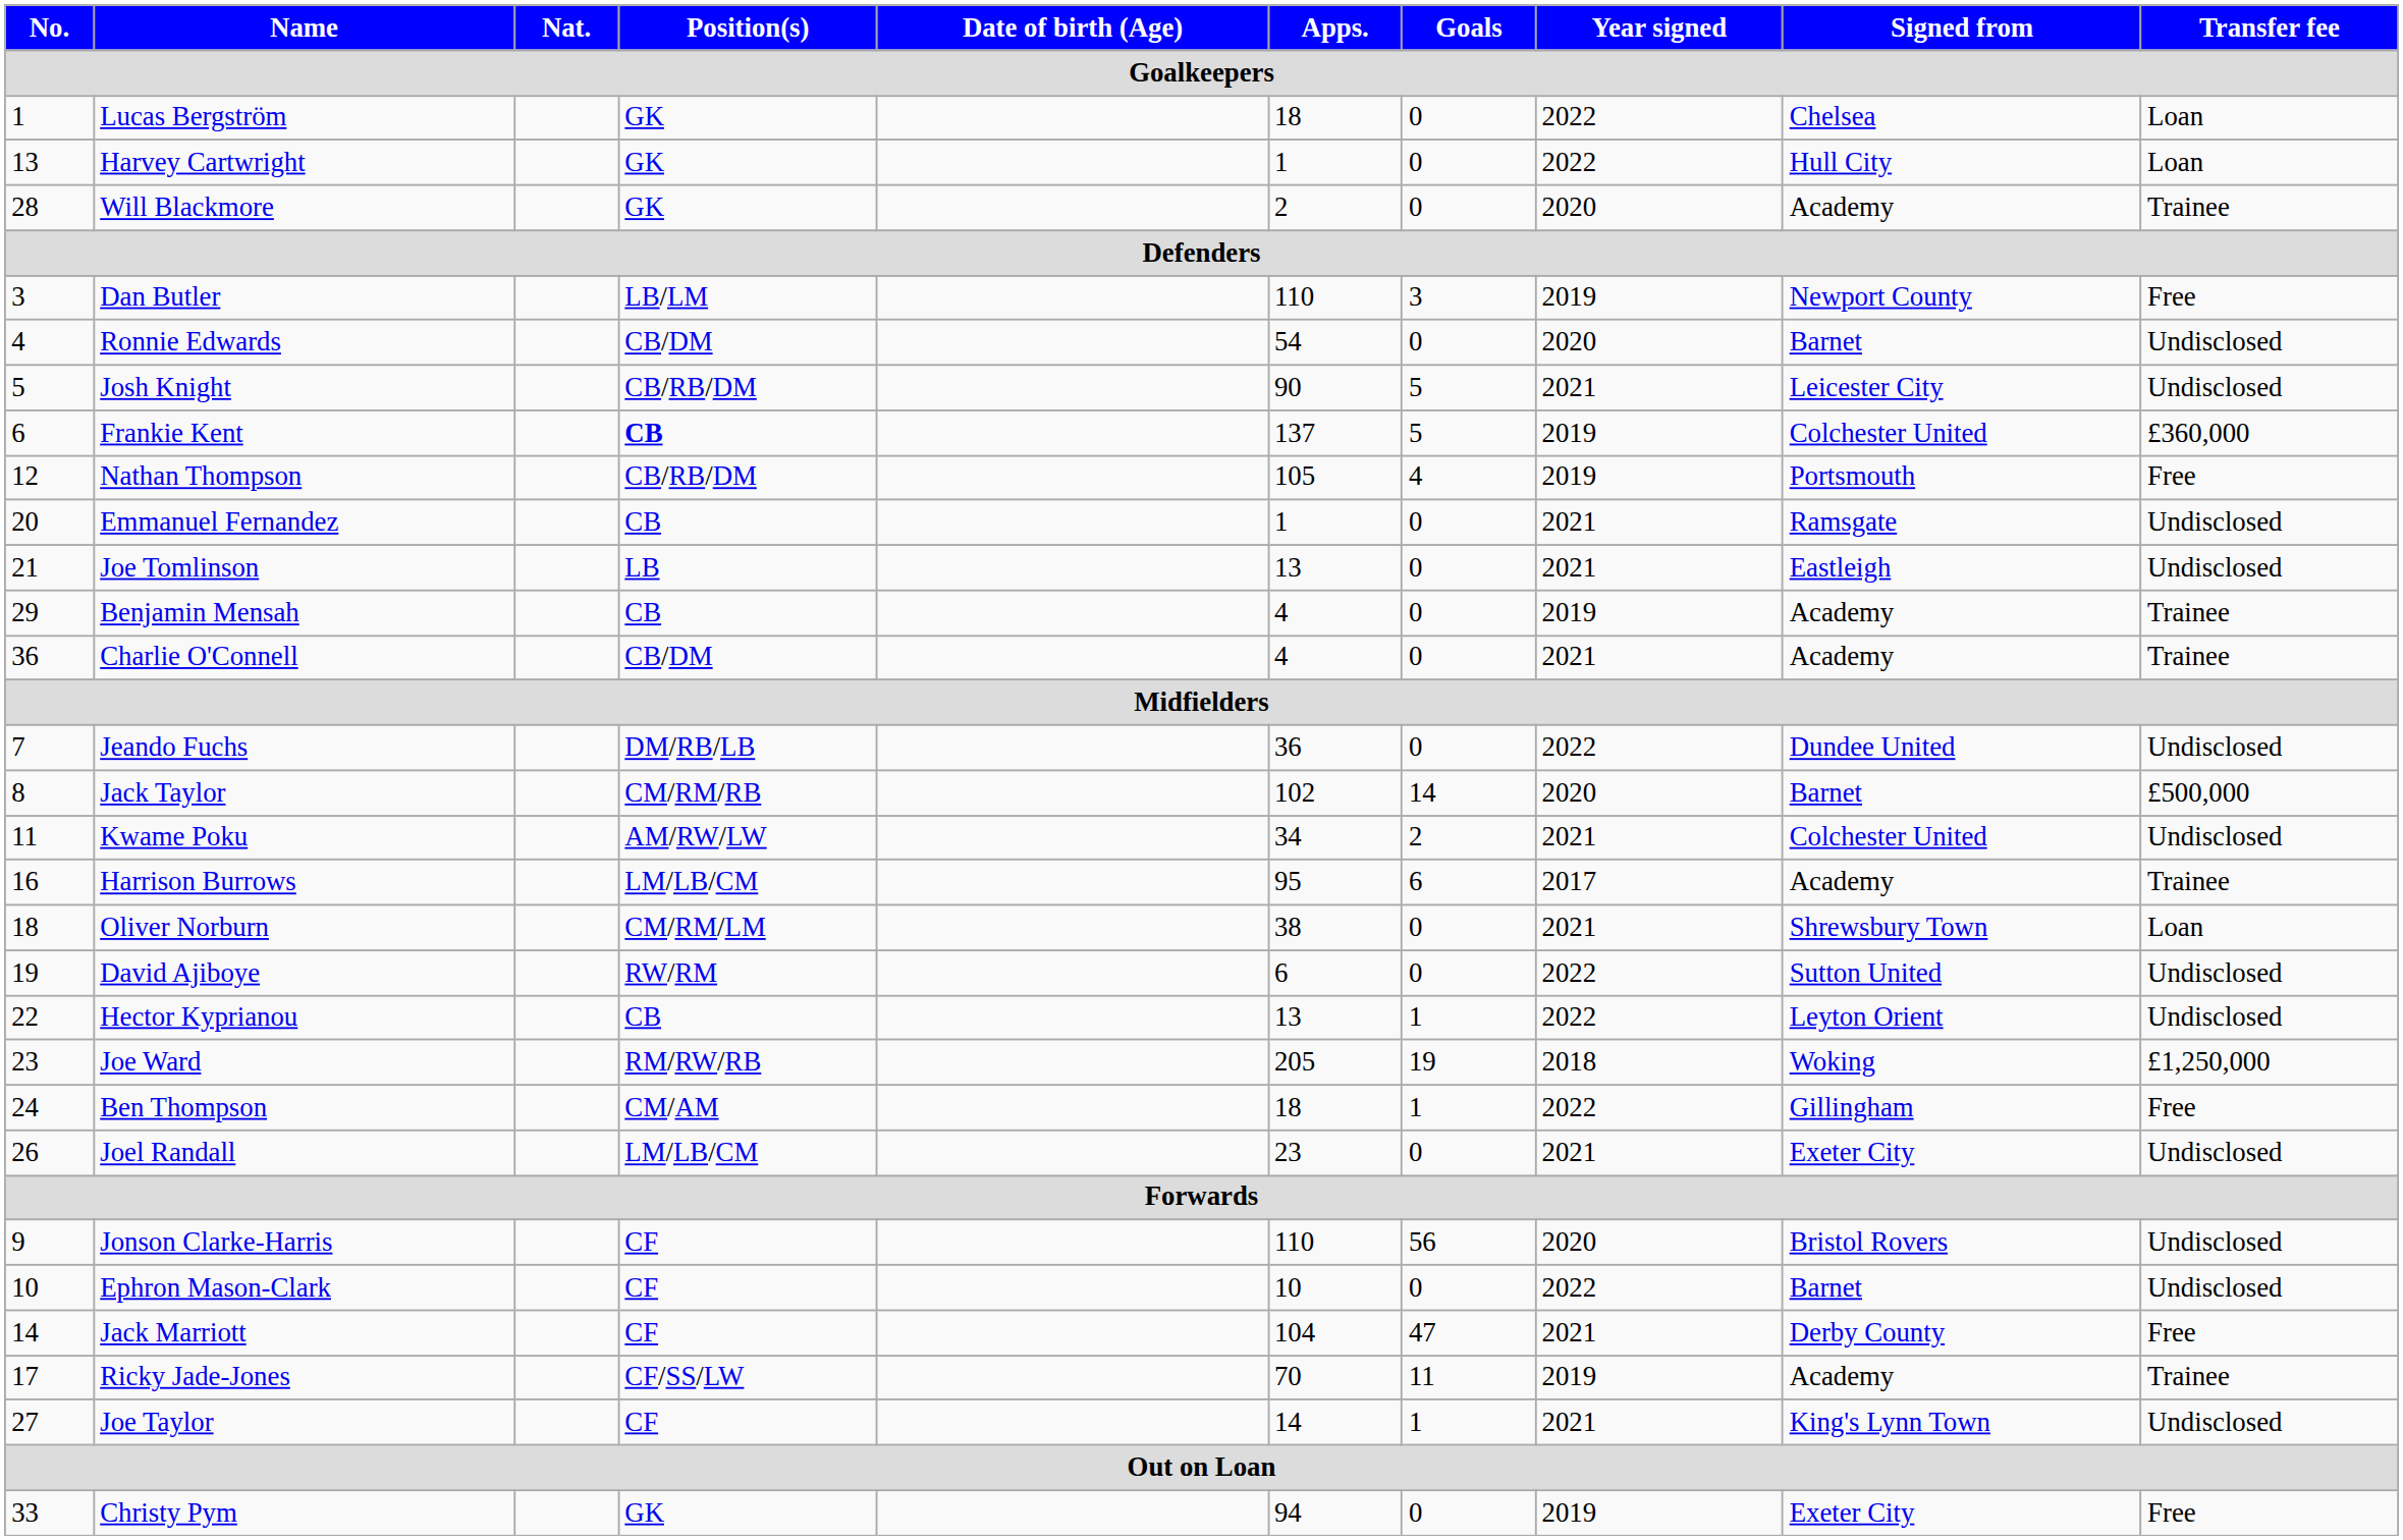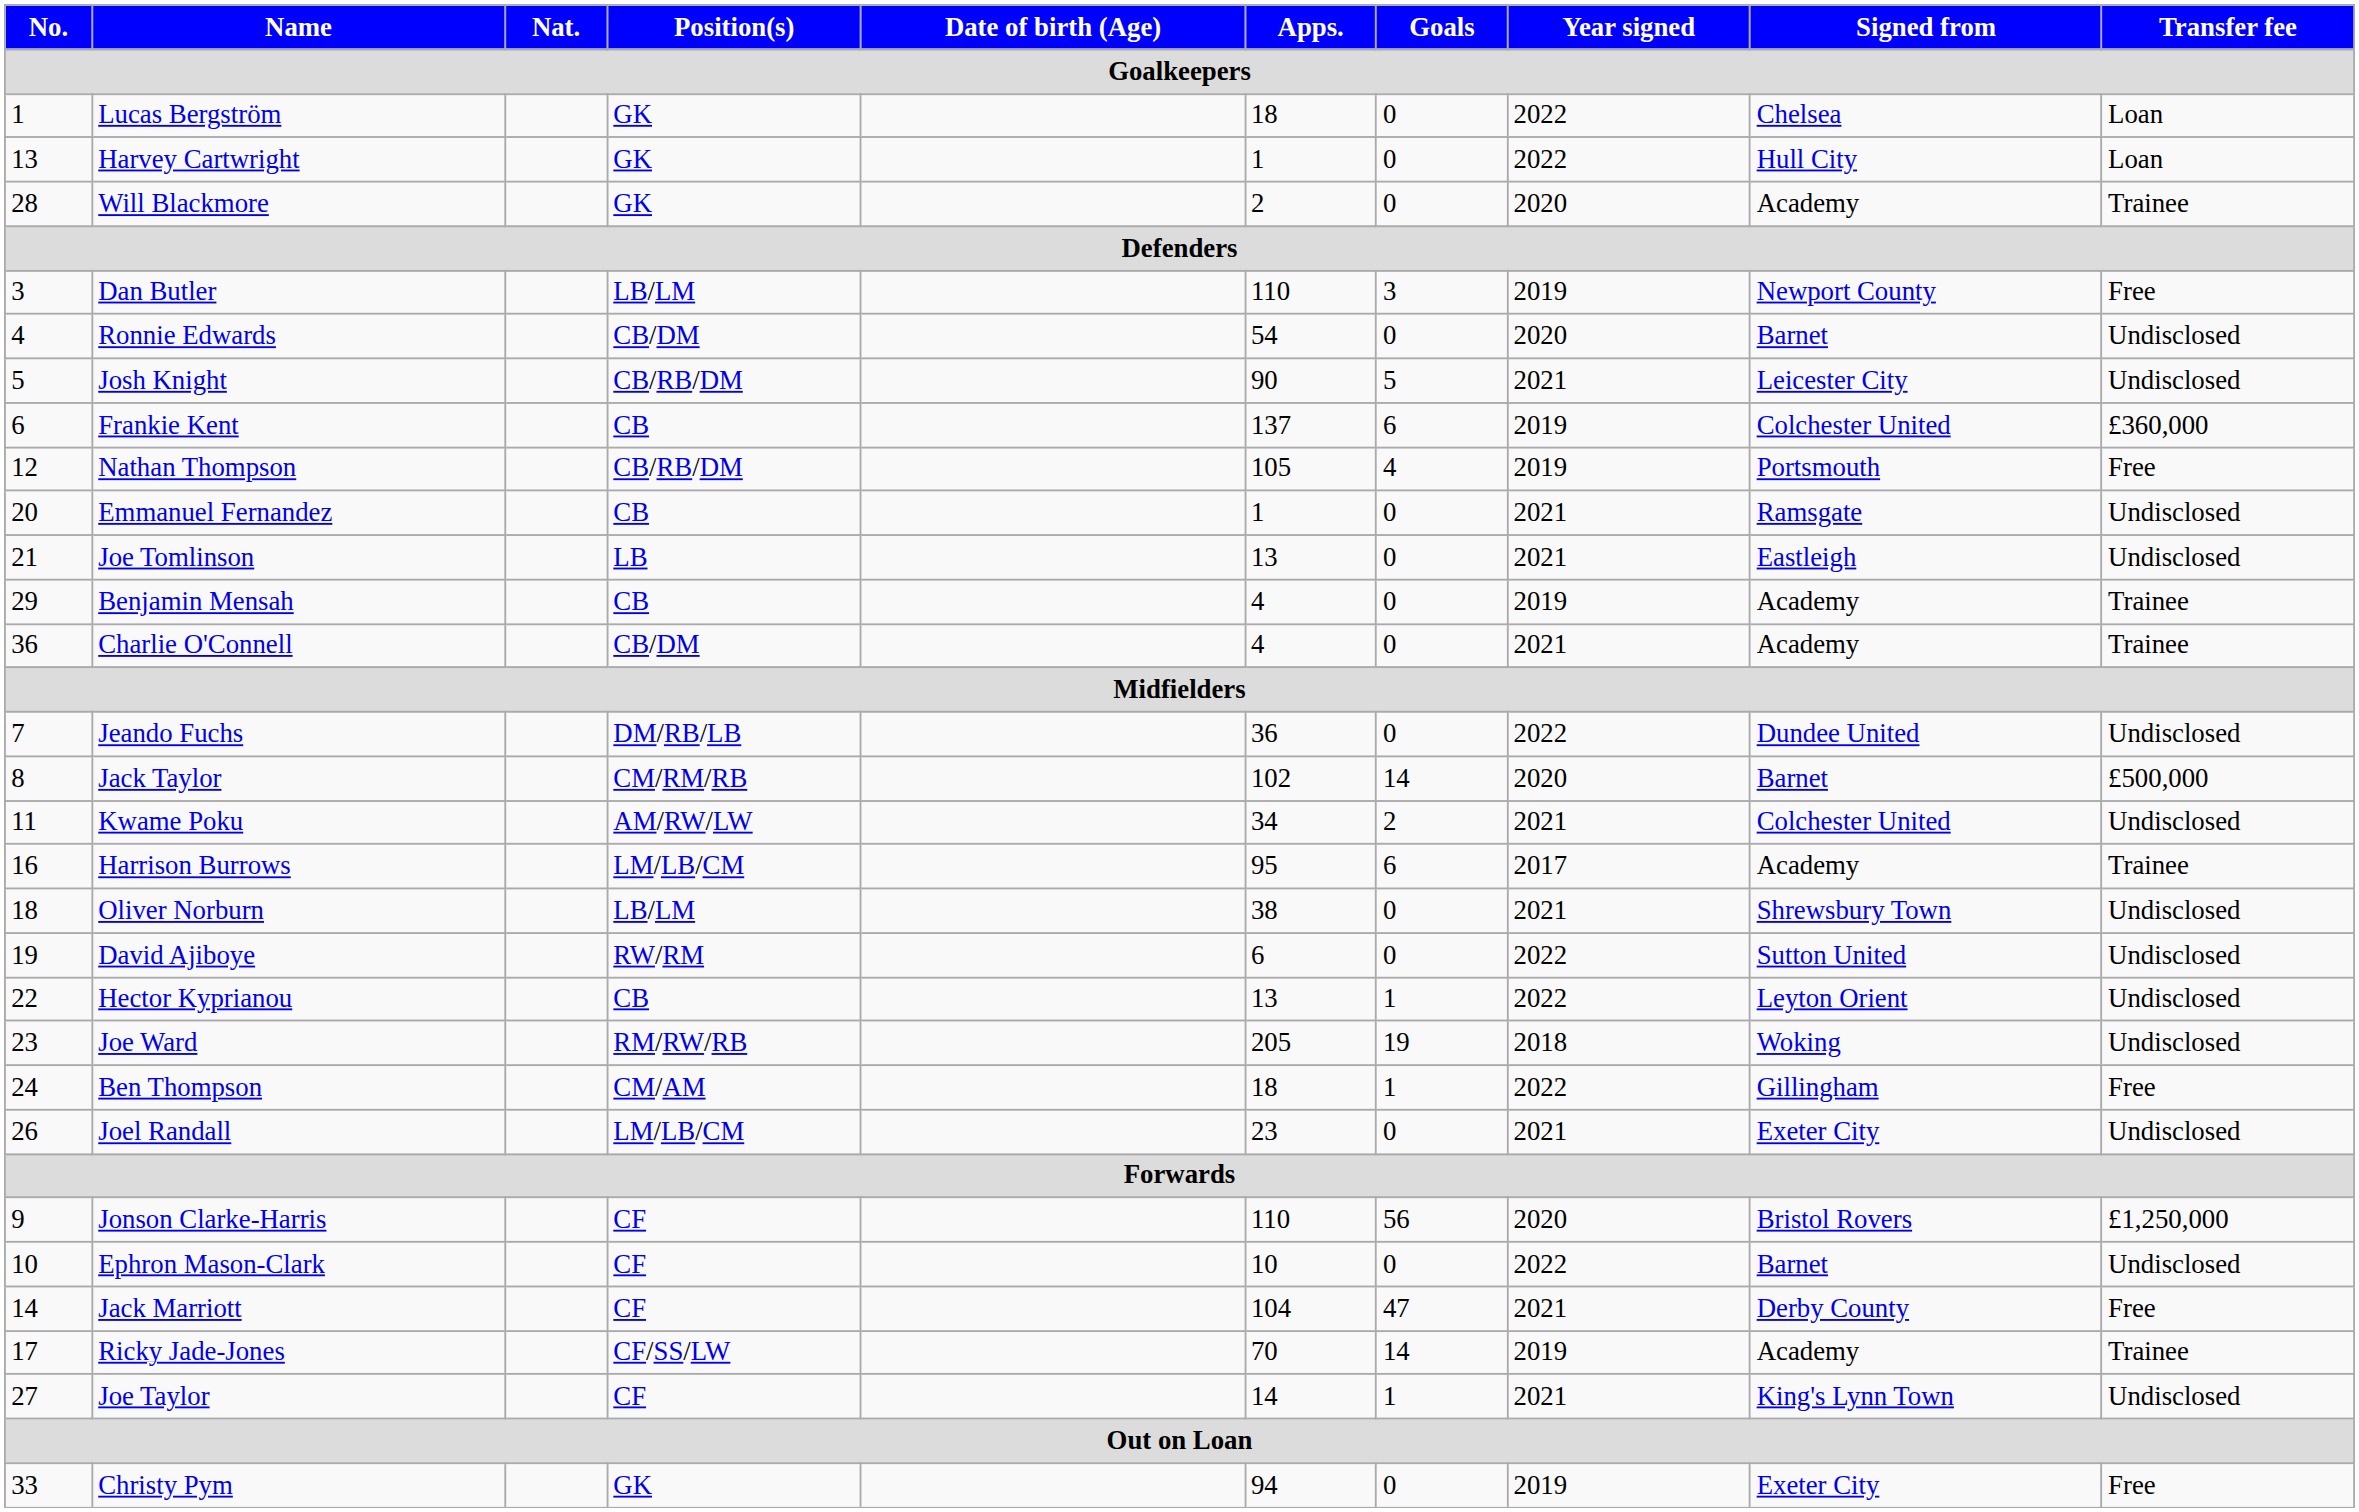 <table class="wikitable" style="font-size:90%;width:100%">
 <tr>
 <th style="background:blue;color:white">No.</th>
 <th style="background:blue;color:white">Name</th>
 <th style="background:blue;color:white">Nat.</th>
 <th style="background:blue;color:white">Position(s)</th>
 <th style="background:blue;color:white">Date of birth (Age)</th>
 <th style="background:blue;color:white">Apps.</th>
 <th style="background:blue;color:white">Goals</th>
 <th style="background:blue;color:white">Year signed</th>
 <th style="background:blue;color:white">Signed from</th>
 <th style="background:blue;color:white">Transfer fee</th>
 </tr>
 <tr>
 <th colspan=11 style="background:#dcdcdc">Goalkeepers</th>
 </tr>
 <tr>
 <td>1</td>
 <td><a href='#'>Lucas Bergström</a></td>
 <td></td>
 <td><a href='#'>GK</a></td>
 <td></td>
 <td>18</td>
 <td>0</td>
 <td>2022</td>
 <td> <a href='#'>Chelsea</a></td>
 <td>Loan</td>
 </tr>
 <tr>
 <td>13</td>
 <td><a href='#'>Harvey Cartwright</a></td>
 <td></td>
 <td><a href='#'>GK</a></td>
 <td></td>
 <td>1</td>
 <td>0</td>
 <td>2022</td>
 <td> <a href='#'>Hull City</a></td>
 <td>Loan</td>
 </tr>
 <tr>
 <td>28</td>
 <td><a href='#'>Will Blackmore</a></td>
 <td></td>
 <td><a href='#'>GK</a></td>
 <td></td>
 <td>2</td>
 <td>0</td>
 <td>2020</td>
 <td>Academy</td>
 <td>Trainee</td>
 </tr>
 <tr>
 <th colspan=11 style="background:#dcdcdc">Defenders</th>
 </tr>
 <tr>
 <td>3</td>
 <td><a href='#'>Dan Butler</a></td>
 <td></td>
 <td><a href='#'>LB</a>/<a href='#'>LM</a></td>
 <td></td>
 <td>110</td>
 <td>3</td>
 <td>2019</td>
 <td> <a href='#'>Newport County</a></td>
 <td>Free</td>
 </tr>
 <tr>
 <td>4</td>
 <td><a href='#'>Ronnie Edwards</a></td>
 <td></td>
 <td><a href='#'>CB</a>/<a href='#'>DM</a></td>
 <td></td>
 <td>54</td>
 <td>0</td>
 <td>2020</td>
 <td> <a href='#'>Barnet</a></td>
 <td>Undisclosed</td>
 </tr>
 <tr>
 <td>5</td>
 <td><a href='#'>Josh Knight</a></td>
 <td></td>
 <td><a href='#'>CB</a>/<a href='#'>RB</a>/<a href='#'>DM</a></td>
 <td></td>
 <td>90</td>
 <td>5</td>
 <td>2021</td>
 <td> <a href='#'>Leicester City</a></td>
 <td>Undisclosed</td>
 </tr>
 <tr>
 <td>6</td>
 <td><a href='#'>Frankie Kent</a></td>
 <td></td>
-<td><strong><a href='#'>CB</a></strong></td>
+<td><a href='#'>CB</a></td>
 <td></td>
 <td>137</td>
-<td>5</td>
+<td>6</td>
 <td>2019</td>
 <td> <a href='#'>Colchester United</a></td>
 <td>£360,000</td>
 </tr>
 <tr>
 <td>12</td>
 <td><a href='#'>Nathan Thompson</a></td>
 <td></td>
 <td><a href='#'>CB</a>/<a href='#'>RB</a>/<a href='#'>DM</a></td>
 <td></td>
 <td>105</td>
 <td>4</td>
 <td>2019</td>
 <td> <a href='#'>Portsmouth</a></td>
 <td>Free</td>
 </tr>
 <tr>
 <td>20</td>
 <td><a href='#'>Emmanuel Fernandez</a></td>
 <td></td>
 <td><a href='#'>CB</a></td>
 <td></td>
 <td>1</td>
 <td>0</td>
 <td>2021</td>
 <td> <a href='#'>Ramsgate</a></td>
 <td>Undisclosed</td>
 </tr>
 <tr>
 <td>21</td>
 <td><a href='#'>Joe Tomlinson</a></td>
 <td></td>
 <td><a href='#'>LB</a></td>
 <td></td>
 <td>13</td>
 <td>0</td>
 <td>2021</td>
 <td> <a href='#'>Eastleigh</a></td>
 <td>Undisclosed</td>
 </tr>
 <tr>
 <td>29</td>
 <td><a href='#'>Benjamin Mensah</a></td>
 <td></td>
 <td><a href='#'>CB</a></td>
 <td></td>
 <td>4</td>
 <td>0</td>
 <td>2019</td>
 <td>Academy</td>
 <td>Trainee</td>
 </tr>
 <tr>
 <td>36</td>
 <td><a href='#'>Charlie O'Connell</a></td>
 <td></td>
 <td><a href='#'>CB</a>/<a href='#'>DM</a></td>
 <td></td>
 <td>4</td>
 <td>0</td>
 <td>2021</td>
 <td>Academy</td>
 <td>Trainee</td>
 </tr>
 <tr>
 <th colspan=11 style="background:#dcdcdc">Midfielders</th>
 </tr>
 <tr>
 <td>7</td>
 <td><a href='#'>Jeando Fuchs</a></td>
 <td></td>
 <td><a href='#'>DM</a>/<a href='#'>RB</a>/<a href='#'>LB</a></td>
 <td></td>
 <td>36</td>
 <td>0</td>
 <td>2022</td>
 <td> <a href='#'>Dundee United</a></td>
 <td>Undisclosed</td>
 </tr>
 <tr>
 <td>8</td>
 <td><a href='#'>Jack Taylor</a></td>
 <td></td>
 <td><a href='#'>CM</a>/<a href='#'>RM</a>/<a href='#'>RB</a></td>
 <td></td>
 <td>102</td>
 <td>14</td>
 <td>2020</td>
 <td> <a href='#'>Barnet</a></td>
 <td>£500,000</td>
 </tr>
 <tr>
 <td>11</td>
 <td><a href='#'>Kwame Poku</a></td>
 <td></td>
 <td><a href='#'>AM</a>/<a href='#'>RW</a>/<a href='#'>LW</a></td>
 <td></td>
 <td>34</td>
 <td>2</td>
 <td>2021</td>
 <td> <a href='#'>Colchester United</a></td>
 <td>Undisclosed</td>
 </tr>
 <tr>
 <td>16</td>
 <td><a href='#'>Harrison Burrows</a></td>
 <td></td>
 <td><a href='#'>LM</a>/<a href='#'>LB</a>/<a href='#'>CM</a></td>
 <td></td>
 <td>95</td>
 <td>6</td>
 <td>2017</td>
 <td>Academy</td>
 <td>Trainee</td>
 </tr>
 <tr>
 <td>18</td>
 <td><a href='#'>Oliver Norburn</a></td>
 <td></td>
-<td><a href='#'>CM</a>/<a href='#'>RM</a>/<a href='#'>LM</a></td>
+<td><a href='#'>LB</a>/<a href='#'>LM</a></td>
 <td></td>
 <td>38</td>
 <td>0</td>
 <td>2021</td>
 <td> <a href='#'>Shrewsbury Town</a></td>
-<td>Loan</td>
+<td>Undisclosed</td>
 </tr>
 <tr>
 <td>19</td>
 <td><a href='#'>David Ajiboye</a></td>
 <td> </td>
 <td><a href='#'>RW</a>/<a href='#'>RM</a></td>
 <td></td>
 <td>6</td>
 <td>0</td>
 <td>2022</td>
 <td> <a href='#'>Sutton United</a></td>
 <td>Undisclosed</td>
 </tr>
 <tr>
 <td>22</td>
 <td><a href='#'>Hector Kyprianou</a></td>
 <td></td>
 <td><a href='#'>CB</a></td>
 <td></td>
 <td>13</td>
 <td>1</td>
 <td>2022</td>
 <td> <a href='#'>Leyton Orient</a></td>
 <td>Undisclosed</td>
 </tr>
 <tr>
 <td>23</td>
 <td><a href='#'>Joe Ward</a></td>
 <td></td>
 <td><a href='#'>RM</a>/<a href='#'>RW</a>/<a href='#'>RB</a></td>
 <td></td>
 <td>205</td>
 <td>19</td>
 <td>2018</td>
 <td> <a href='#'>Woking</a></td>
-<td>£1,250,000</td>
+<td>Undisclosed</td>
 </tr>
 <tr>
 <td>24</td>
 <td><a href='#'>Ben Thompson</a></td>
 <td></td>
 <td><a href='#'>CM</a>/<a href='#'>AM</a></td>
 <td></td>
 <td>18</td>
 <td>1</td>
 <td>2022</td>
 <td> <a href='#'>Gillingham</a></td>
 <td>Free</td>
 </tr>
 <tr>
 <td>26</td>
 <td><a href='#'>Joel Randall</a></td>
 <td></td>
 <td><a href='#'>LM</a>/<a href='#'>LB</a>/<a href='#'>CM</a></td>
 <td></td>
 <td>23</td>
 <td>0</td>
 <td>2021</td>
 <td> <a href='#'>Exeter City</a></td>
 <td>Undisclosed</td>
 </tr>
 <tr>
 <th colspan=11 style="background:#dcdcdc">Forwards</th>
 </tr>
 <tr>
 <td>9</td>
 <td><a href='#'>Jonson Clarke-Harris</a></td>
 <td> </td>
 <td><a href='#'>CF</a></td>
 <td></td>
 <td>110</td>
 <td>56</td>
 <td>2020</td>
 <td> <a href='#'>Bristol Rovers</a></td>
-<td>Undisclosed</td>
+<td>£1,250,000</td>
 </tr>
 <tr>
 <td>10</td>
 <td><a href='#'>Ephron Mason-Clark</a></td>
 <td></td>
 <td><a href='#'>CF</a></td>
 <td></td>
 <td>10</td>
 <td>0</td>
 <td>2022</td>
 <td> <a href='#'>Barnet</a></td>
 <td>Undisclosed</td>
 </tr>
 <tr>
 <td>14</td>
 <td><a href='#'>Jack Marriott</a></td>
 <td></td>
 <td><a href='#'>CF</a></td>
 <td></td>
 <td>104</td>
 <td>47</td>
 <td>2021</td>
 <td> <a href='#'>Derby County</a></td>
 <td>Free</td>
 </tr>
 <tr>
 <td>17</td>
 <td><a href='#'>Ricky Jade-Jones</a></td>
 <td></td>
 <td><a href='#'>CF</a>/<a href='#'>SS</a>/<a href='#'>LW</a></td>
 <td></td>
 <td>70</td>
-<td>11</td>
+<td>14</td>
 <td>2019</td>
 <td>Academy</td>
 <td>Trainee</td>
 </tr>
 <tr>
 <td>27</td>
 <td><a href='#'>Joe Taylor</a></td>
 <td> </td>
 <td><a href='#'>CF</a></td>
 <td></td>
 <td>14</td>
 <td>1</td>
 <td>2021</td>
 <td> <a href='#'>King's Lynn Town</a></td>
 <td>Undisclosed</td>
 </tr>
 <tr>
 <th colspan=11 style="background:#dcdcdc">Out on Loan</th>
 </tr>
 <tr>
 <td>33</td>
 <td><a href='#'>Christy Pym</a></td>
 <td> </td>
 <td><a href='#'>GK</a></td>
 <td></td>
 <td>94</td>
 <td>0</td>
 <td>2019</td>
 <td> <a href='#'>Exeter City</a></td>
 <td>Free</td>
 </tr>
 </table>
